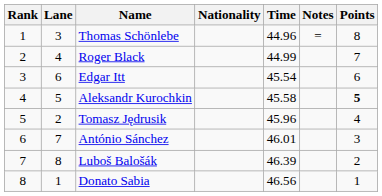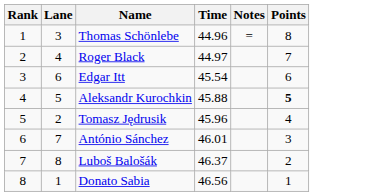 <table class="wikitable sortable" style="text-align:center">
 <tr>
 <th>Rank</th>
 <th>Lane</th>
 <th>Name</th>
-<th>Nationality</th>
 <th>Time</th>
 <th>Notes</th>
 <th>Points</th>
 </tr>
 <tr>
 <td>1</td>
 <td>3</td>
 <td align=left><a href='#'>Thomas Schönlebe</a></td>
-<td align=left></td>
 <td>44.96</td>
 <td>=</td>
 <td>8</td>
 </tr>
 <tr>
 <td>2</td>
 <td>4</td>
 <td align=left><a href='#'>Roger Black</a></td>
-<td align=left></td>
-<td>44.99</td>
+<td>44.97</td>
 <td></td>
 <td>7</td>
 </tr>
 <tr>
 <td>3</td>
 <td>6</td>
 <td align=left><a href='#'>Edgar Itt</a></td>
-<td align=left></td>
 <td>45.54</td>
 <td></td>
 <td>6</td>
 </tr>
 <tr>
 <td>4</td>
 <td>5</td>
 <td align=left><a href='#'>Aleksandr Kurochkin</a></td>
-<td align=left></td>
-<td>45.58</td>
+<td>45.88</td>
 <td></td>
 <td><strong>5</strong></td>
 </tr>
 <tr>
 <td>5</td>
 <td>2</td>
 <td align=left><a href='#'>Tomasz Jędrusik</a></td>
-<td align=left></td>
 <td>45.96</td>
 <td></td>
 <td>4</td>
 </tr>
 <tr>
 <td>6</td>
 <td>7</td>
 <td align=left><a href='#'>António Sánchez</a></td>
-<td align=left></td>
 <td>46.01</td>
 <td></td>
 <td>3</td>
 </tr>
 <tr>
 <td>7</td>
 <td>8</td>
 <td align=left><a href='#'>Luboš Balošák</a></td>
-<td align=left></td>
-<td>46.39</td>
+<td>46.37</td>
 <td></td>
 <td>2</td>
 </tr>
 <tr>
 <td>8</td>
 <td>1</td>
 <td align=left><a href='#'>Donato Sabia</a></td>
-<td align=left></td>
 <td>46.56</td>
 <td></td>
 <td>1</td>
 </tr>
 </table>
